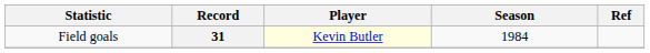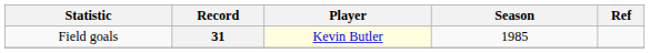 <table class="sortable wikitable" style="text-align:center" width="60%">
 <tr>
 <th scope="col" width=18%>Statistic</th>
 <th scope="col" width=10% class="unsortable">Record</th>
 <th scope="col" width=18%>Player</th>
 <th scope="col" width=18%>Season</th>
 <th scope="col" width=5% class="unsortable">Ref</th>
 </tr>
 <tr>
 <td>Field goals</td>
 <th>31</th>
 <td style="background: lightyellow;"><a href='#'>Kevin Butler</a></td>
-<td>1984</td>
+<td>1985</td>
 <td></td>
 </tr>
 <tr>
 </tr>
 </table>
